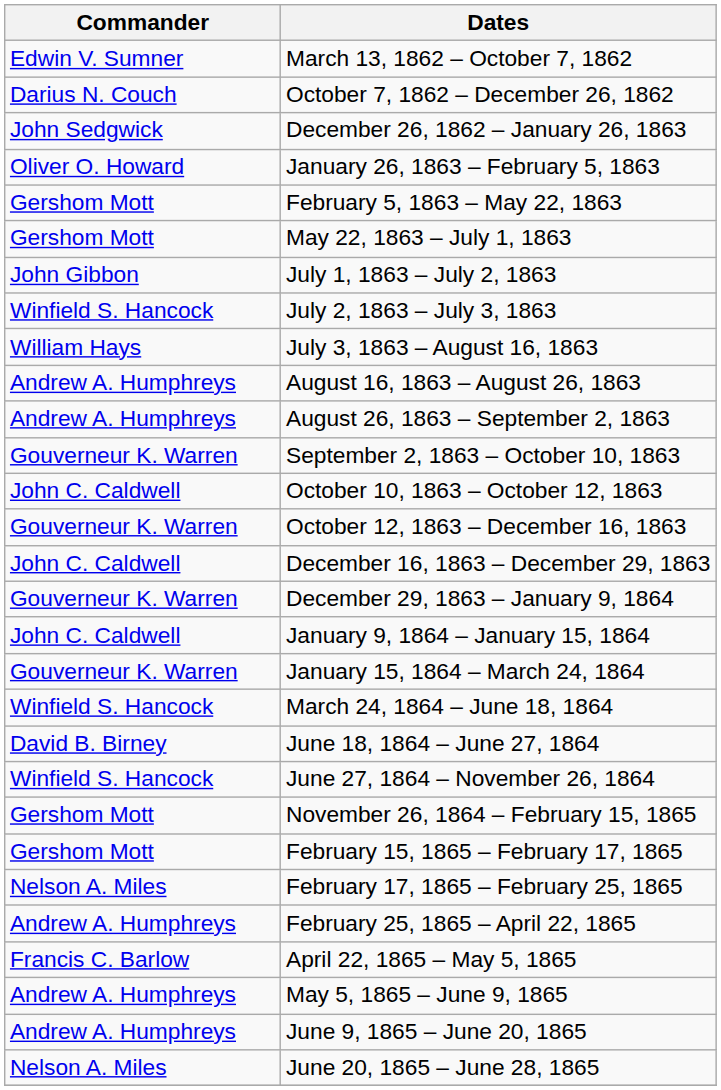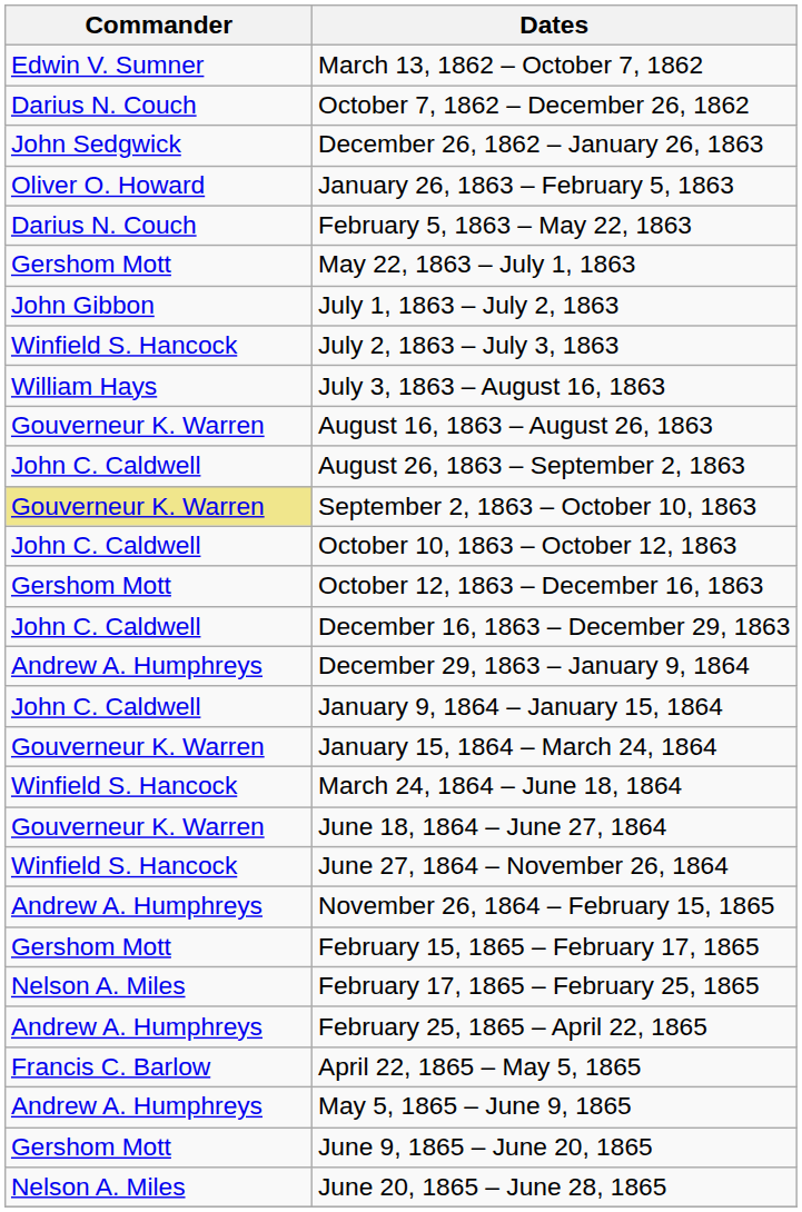 <table class="wikitable">
 <tr>
 <th>Commander</th>
 <th>Dates</th>
 </tr>
 <tr>
 <td><a href='#'>Edwin V. Sumner</a></td>
 <td>March 13, 1862 – October 7, 1862</td>
 </tr>
 <tr>
 <td><a href='#'>Darius N. Couch</a></td>
 <td>October 7, 1862 – December 26, 1862</td>
 </tr>
 <tr>
 <td><a href='#'>John Sedgwick</a></td>
 <td>December 26, 1862 – January 26, 1863</td>
 </tr>
 <tr>
 <td><a href='#'>Oliver O. Howard</a></td>
 <td>January 26, 1863 – February 5, 1863</td>
 </tr>
 <tr>
-<td><a href='#'>Gershom Mott</a></td>
+<td><a href='#'>Darius N. Couch</a></td>
 <td>February 5, 1863 – May 22, 1863</td>
 </tr>
 <tr>
 <td><a href='#'>Gershom Mott</a></td>
 <td>May 22, 1863 – July 1, 1863</td>
 </tr>
 <tr>
 <td><a href='#'>John Gibbon</a></td>
 <td>July 1, 1863 – July 2, 1863</td>
 </tr>
 <tr>
 <td><a href='#'>Winfield S. Hancock</a></td>
 <td>July 2, 1863 – July 3, 1863</td>
 </tr>
 <tr>
 <td><a href='#'>William Hays</a></td>
 <td>July 3, 1863 – August 16, 1863</td>
 </tr>
 <tr>
-<td><a href='#'>Andrew A. Humphreys</a></td>
+<td><a href='#'>Gouverneur K. Warren</a></td>
 <td>August 16, 1863 – August 26, 1863</td>
 </tr>
 <tr>
-<td><a href='#'>Andrew A. Humphreys</a></td>
+<td><a href='#'>John C. Caldwell</a></td>
 <td>August 26, 1863 – September 2, 1863</td>
 </tr>
 <tr>
-<td><a href='#'>Gouverneur K. Warren</a>      </td>
+<td style="background: khaki;"><a href='#'>Gouverneur K. Warren</a>      </td>
 <td>September 2, 1863 – October 10, 1863</td>
 </tr>
 <tr>
 <td><a href='#'>John C. Caldwell</a></td>
 <td>October 10, 1863 – October 12, 1863</td>
 </tr>
 <tr>
-<td><a href='#'>Gouverneur K. Warren</a></td>
+<td><a href='#'>Gershom Mott</a></td>
 <td>October 12, 1863 – December 16, 1863</td>
 </tr>
 <tr>
 <td><a href='#'>John C. Caldwell</a></td>
 <td>December 16, 1863 – December 29, 1863</td>
 </tr>
 <tr>
-<td><a href='#'>Gouverneur K. Warren</a></td>
+<td><a href='#'>Andrew A. Humphreys</a></td>
 <td>December 29, 1863 – January 9, 1864</td>
 </tr>
 <tr>
 <td><a href='#'>John C. Caldwell</a></td>
 <td>January 9, 1864 – January 15, 1864</td>
 </tr>
 <tr>
 <td><a href='#'>Gouverneur K. Warren</a></td>
 <td>January 15, 1864 – March 24, 1864</td>
 </tr>
 <tr>
 <td><a href='#'>Winfield S. Hancock</a></td>
 <td>March 24, 1864 – June 18, 1864</td>
 </tr>
 <tr>
-<td><a href='#'>David B. Birney</a></td>
+<td><a href='#'>Gouverneur K. Warren</a></td>
 <td>June 18, 1864 – June 27, 1864</td>
 </tr>
 <tr>
 <td><a href='#'>Winfield S. Hancock</a></td>
 <td>June 27, 1864 – November 26, 1864</td>
 </tr>
 <tr>
-<td><a href='#'>Gershom Mott</a></td>
+<td><a href='#'>Andrew A. Humphreys</a></td>
 <td>November 26, 1864 – February 15, 1865</td>
 </tr>
 <tr>
 <td><a href='#'>Gershom Mott</a></td>
 <td>February 15, 1865 – February 17, 1865</td>
 </tr>
 <tr>
 <td><a href='#'>Nelson A. Miles</a></td>
 <td>February 17, 1865 – February 25, 1865</td>
 </tr>
 <tr>
 <td><a href='#'>Andrew A. Humphreys</a></td>
 <td>February 25, 1865 – April 22, 1865</td>
 </tr>
 <tr>
 <td><a href='#'>Francis C. Barlow</a></td>
 <td>April 22, 1865 – May 5, 1865</td>
 </tr>
 <tr>
 <td><a href='#'>Andrew A. Humphreys</a></td>
 <td>May 5, 1865 – June 9, 1865</td>
 </tr>
 <tr>
-<td><a href='#'>Andrew A. Humphreys</a></td>
+<td><a href='#'>Gershom Mott</a></td>
 <td>June 9, 1865 – June 20, 1865</td>
 </tr>
 <tr>
 <td><a href='#'>Nelson A. Miles</a></td>
 <td>June 20, 1865 – June 28, 1865</td>
 </tr>
 <tr>
 </tr>
 </table>
